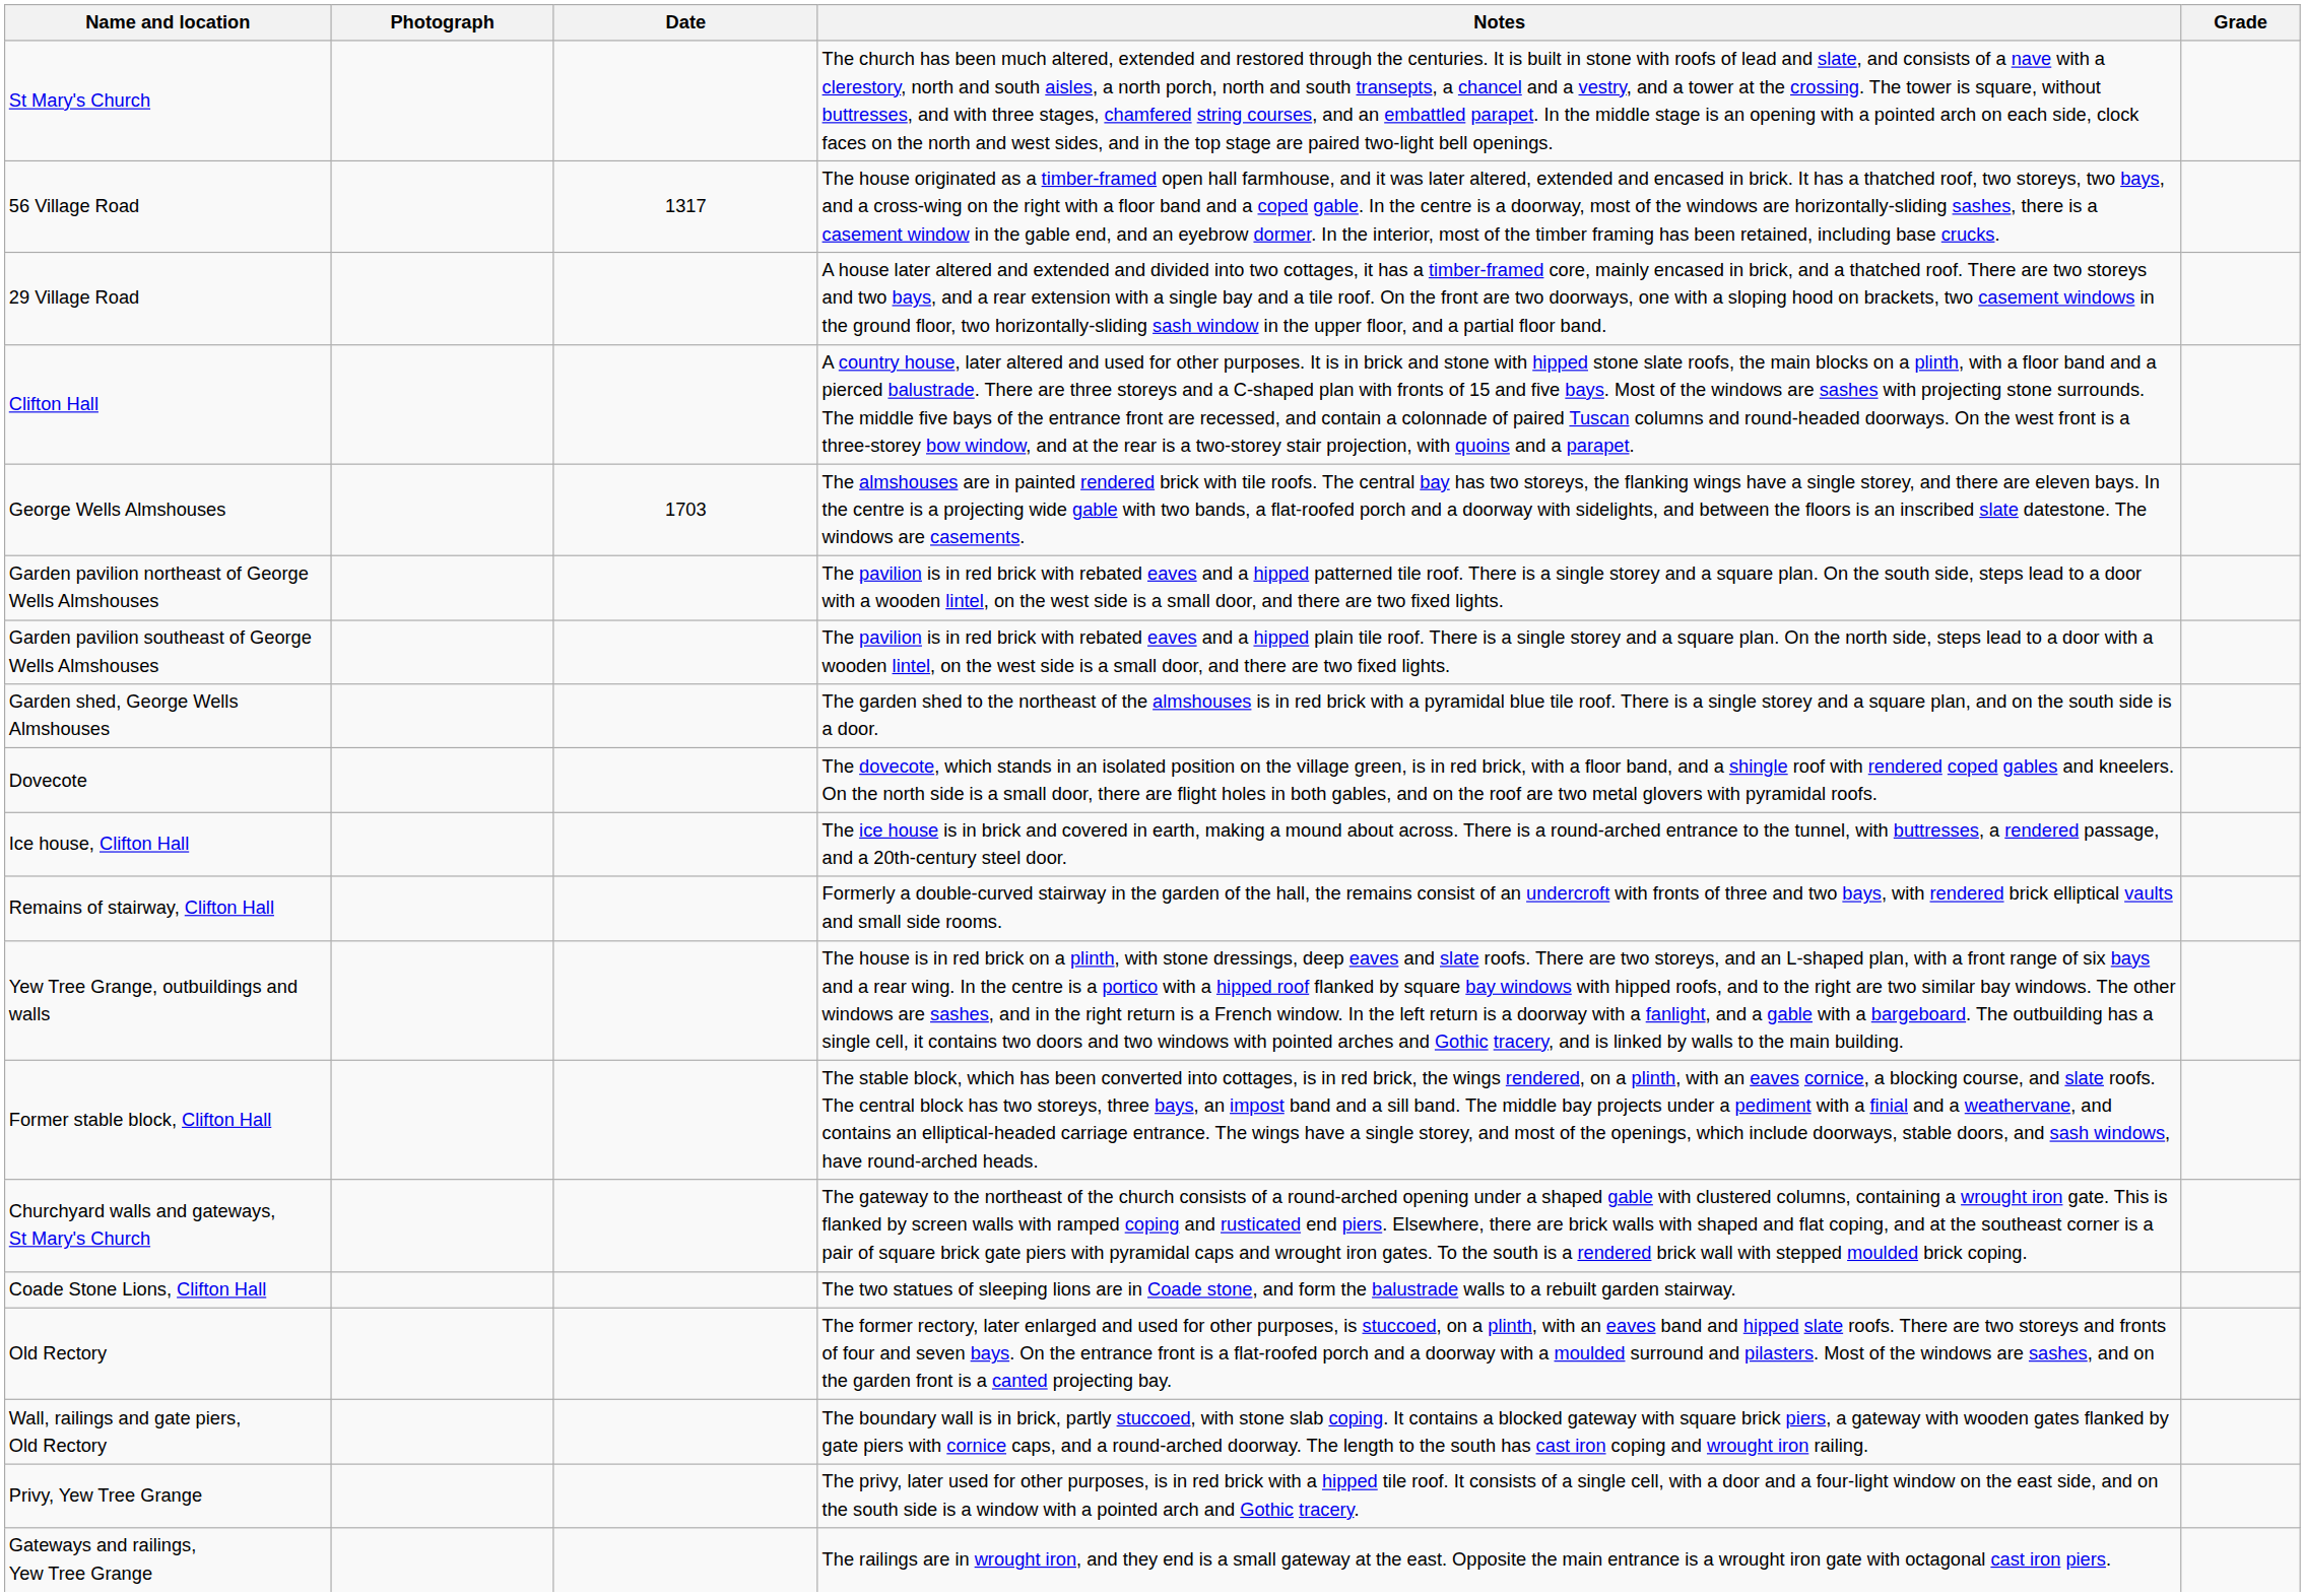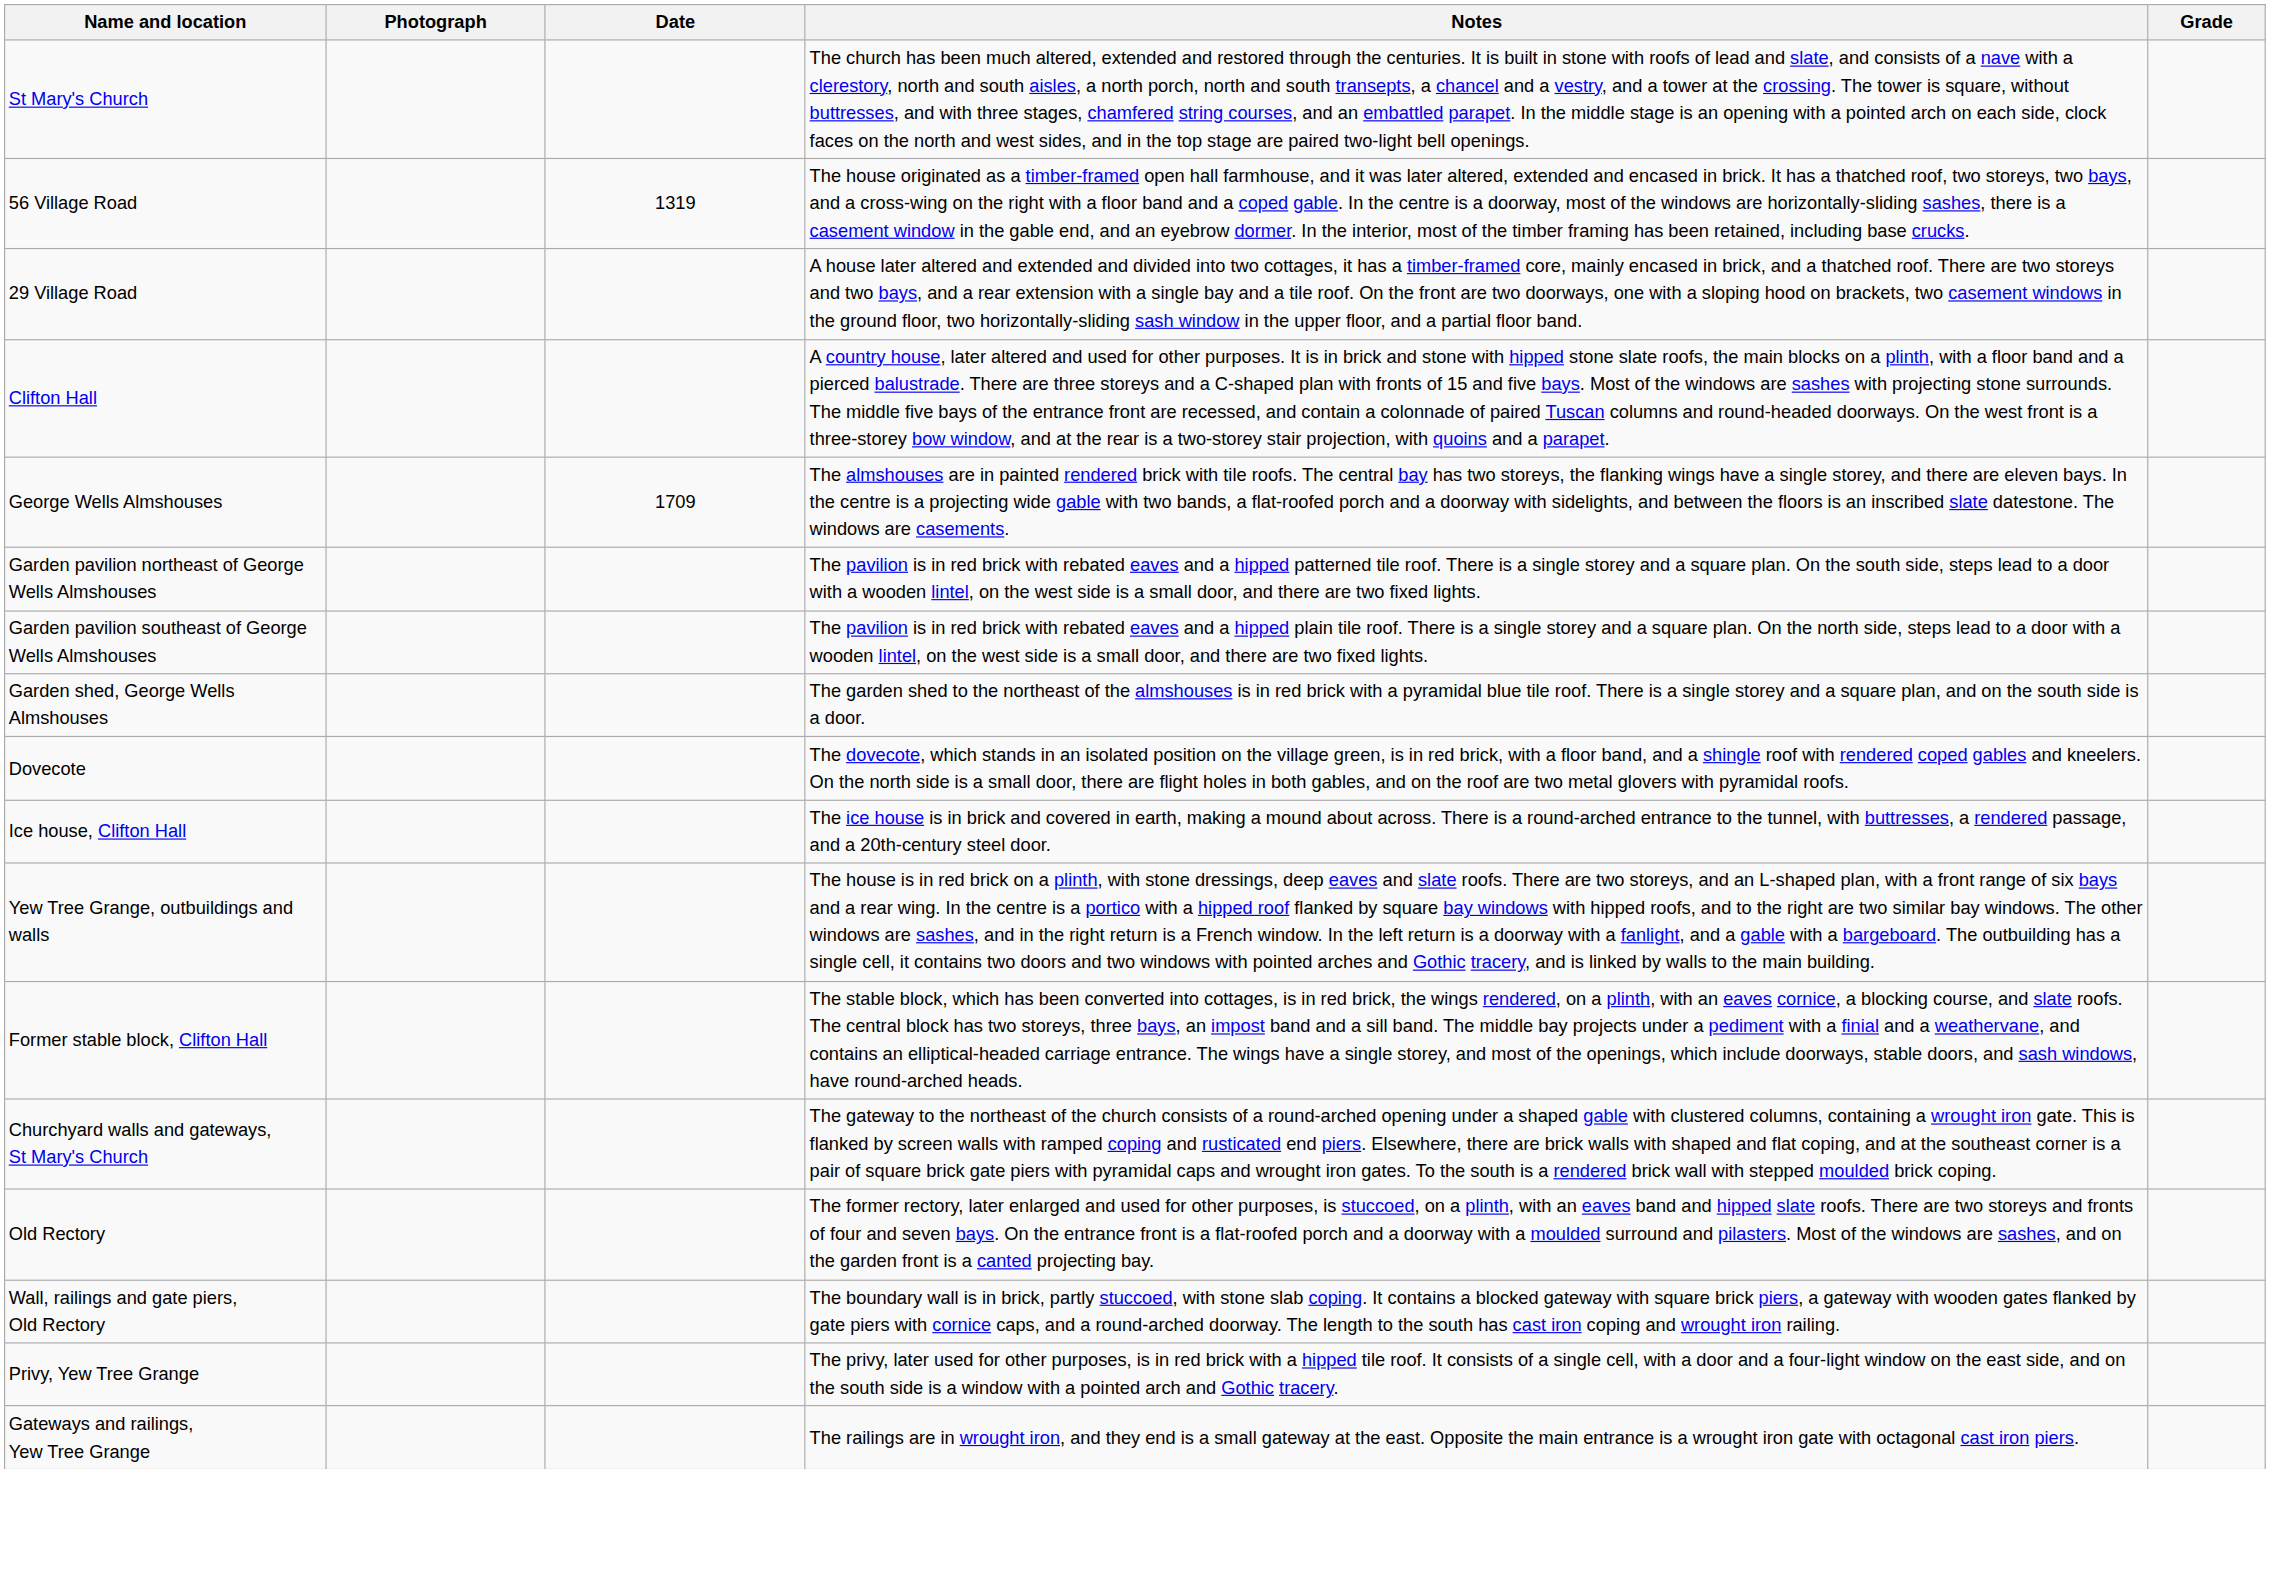 <table class="wikitable sortable plainrowheaders" style="width:100%; border:0px; text-align:left; line-height:150%">
 <tr>
 <th scope="col"  style="width:150px">Name and location</th>
 <th scope="col"  style="width:100px" class="unsortable">Photograph</th>
 <th scope="col"  style="width:120px">Date</th>
 <th scope="col"  style="width:650px" class="unsortable">Notes</th>
 <th scope="col"  style="width:50px">Grade</th>
 </tr>
 <tr>
 <td><a href='#'>St Mary's Church</a><br><small></small></td>
 <td></td>
 <td align="center"></td>
 <td>The church has been much altered, extended and restored through the centuries.  It is built in stone with roofs of lead and <a href='#'>slate</a>, and consists of a <a href='#'>nave</a> with a <a href='#'>clerestory</a>, north and south <a href='#'>aisles</a>, a north porch, north and south <a href='#'>transepts</a>, a <a href='#'>chancel</a> and a <a href='#'>vestry</a>, and a tower at the <a href='#'>crossing</a>.  The tower is square, without <a href='#'>buttresses</a>, and with three stages, <a href='#'>chamfered</a> <a href='#'>string courses</a>, and an <a href='#'>embattled</a> <a href='#'>parapet</a>.  In the middle stage is an opening with a pointed arch on each side, clock faces on the north and west sides, and in the top stage are paired two-light bell openings.</td>
 <td align="center" ></td>
 </tr>
 <tr>
 <td>56 Village Road<br><small></small></td>
 <td></td>
-<td align="center">1317</td>
+<td align="center">1319</td>
 <td>The house originated as a <a href='#'>timber-framed</a> open hall farmhouse, and it was later altered, extended and encased in brick.  It has a thatched roof, two storeys, two <a href='#'>bays</a>, and a cross-wing on the right with a floor band and a <a href='#'>coped</a> <a href='#'>gable</a>.  In the centre is a doorway, most of the windows are horizontally-sliding <a href='#'>sashes</a>, there is a <a href='#'>casement window</a> in the gable end, and an eyebrow <a href='#'>dormer</a>.  In the interior, most of the timber framing has been retained, including base <a href='#'>crucks</a>.</td>
 <td align="center" ></td>
 </tr>
 <tr>
 <td>29 Village Road<br><small></small></td>
 <td></td>
 <td align="center"></td>
 <td>A house later altered and extended and divided into two cottages, it has a <a href='#'>timber-framed</a> core, mainly encased in brick, and a thatched roof.  There are two storeys and two <a href='#'>bays</a>, and a rear extension with a single bay and a tile roof.  On the front are two doorways, one with a sloping hood on brackets, two <a href='#'>casement windows</a> in the ground floor, two horizontally-sliding <a href='#'>sash window</a> in the upper floor, and a partial floor band.</td>
 <td align="center" ></td>
 </tr>
 <tr>
 <td><a href='#'>Clifton Hall</a><br><small></small></td>
 <td></td>
 <td align="center"></td>
 <td>A <a href='#'>country house</a>, later altered and used for other purposes.  It is in brick and stone with <a href='#'>hipped</a> stone slate roofs, the main blocks on a <a href='#'>plinth</a>, with a floor band and a pierced <a href='#'>balustrade</a>.  There are three storeys and a C-shaped plan with fronts of 15 and five <a href='#'>bays</a>.  Most of the windows are <a href='#'>sashes</a> with projecting stone surrounds.  The middle five bays of the entrance front are recessed, and contain a colonnade of paired <a href='#'>Tuscan</a> columns and round-headed doorways.  On the west front is a three-storey <a href='#'>bow window</a>, and at the rear is a two-storey stair projection, with <a href='#'>quoins</a> and a <a href='#'>parapet</a>.</td>
 <td align="center" ></td>
 </tr>
 <tr>
 <td>George Wells Almshouses<br><small></small></td>
 <td></td>
-<td align="center">1703</td>
+<td align="center">1709</td>
 <td>The <a href='#'>almshouses</a> are in painted <a href='#'>rendered</a> brick with tile roofs.  The central <a href='#'>bay</a> has two storeys, the flanking wings have a single storey, and there are eleven bays.  In the centre is a projecting wide <a href='#'>gable</a> with two bands, a flat-roofed porch and a doorway with sidelights, and between the floors is an inscribed <a href='#'>slate</a> datestone.  The windows are <a href='#'>casements</a>.</td>
 <td align="center" ></td>
 </tr>
 <tr>
 <td>Garden pavilion northeast of George Wells Almshouses<br><small></small></td>
 <td></td>
 <td align="center"></td>
 <td>The <a href='#'>pavilion</a> is in red brick with rebated <a href='#'>eaves</a> and a <a href='#'>hipped</a> patterned tile roof.  There is a single storey and a square plan.  On the south side, steps lead to a door with a wooden <a href='#'>lintel</a>, on the west side is a small door, and there are two fixed lights.</td>
 <td align="center" ></td>
 </tr>
 <tr>
 <td>Garden pavilion southeast of George Wells Almshouses<br><small></small></td>
 <td></td>
 <td align="center"></td>
 <td>The <a href='#'>pavilion</a> is in red brick with rebated <a href='#'>eaves</a> and a <a href='#'>hipped</a> plain tile roof.  There is a single storey and a square plan.  On the north side, steps lead to a door with a wooden <a href='#'>lintel</a>, on the west side is a small door, and there are two fixed lights.</td>
 <td align="center" ></td>
 </tr>
 <tr>
 <td>Garden shed, George Wells Almshouses<br><small></small></td>
 <td></td>
 <td align="center"></td>
 <td>The garden shed to the northeast of the <a href='#'>almshouses</a> is in red brick with a pyramidal blue tile roof.  There is a single storey and a square plan, and on the south side is a door.</td>
 <td align="center" ></td>
 </tr>
 <tr>
 <td>Dovecote<br><small></small></td>
 <td></td>
 <td align="center"></td>
 <td>The <a href='#'>dovecote</a>, which stands in an isolated position on the village green, is in red brick, with a floor band, and a <a href='#'>shingle</a> roof with <a href='#'>rendered</a> <a href='#'>coped</a> <a href='#'>gables</a> and kneelers.  On the north side is a small door, there are flight holes in both gables, and on the roof are two metal glovers with pyramidal roofs.</td>
 <td align="center" ></td>
 </tr>
 <tr>
 <td>Ice house, <a href='#'>Clifton Hall</a><br><small></small></td>
 <td></td>
 <td align="center"></td>
 <td>The <a href='#'>ice house</a> is in brick and covered in earth, making a mound about  across.  There is a round-arched entrance to the tunnel, with <a href='#'>buttresses</a>, a <a href='#'>rendered</a> passage, and a 20th-century steel door.</td>
 <td align="center" ></td>
 </tr>
 <tr>
-<td>Remains of stairway, <a href='#'>Clifton Hall</a><br><small></small></td>
-<td></td>
-<td align="center"></td>
-<td>Formerly a double-curved stairway in the garden of the hall, the remains consist of an <a href='#'>undercroft</a> with fronts of three and two <a href='#'>bays</a>, with <a href='#'>rendered</a> brick elliptical <a href='#'>vaults</a> and small side rooms.</td>
-<td align="center" ></td>
-</tr>
-<tr>
 <td>Yew Tree Grange, outbuildings and walls<br><small></small></td>
 <td></td>
 <td align="center"></td>
 <td>The house is in red brick on a <a href='#'>plinth</a>, with stone dressings, deep <a href='#'>eaves</a> and <a href='#'>slate</a> roofs.  There are two storeys, and an L-shaped plan, with a front range of six <a href='#'>bays</a> and a rear wing.  In the centre is a <a href='#'>portico</a> with a <a href='#'>hipped roof</a> flanked by square <a href='#'>bay windows</a> with hipped roofs, and to the right are two similar bay windows.  The other windows are <a href='#'>sashes</a>, and in the right return is a French window.  In the left return is a doorway with a <a href='#'>fanlight</a>, and a <a href='#'>gable</a> with a <a href='#'>bargeboard</a>.  The outbuilding has a single cell, it contains two doors and two windows with pointed arches and <a href='#'>Gothic</a> <a href='#'>tracery</a>, and is linked by walls to the main building.</td>
 <td align="center" ></td>
 </tr>
 <tr>
 <td>Former stable block, <a href='#'>Clifton Hall</a><br><small></small></td>
 <td></td>
 <td align="center"></td>
 <td>The stable block, which has been converted into cottages, is in red brick, the wings <a href='#'>rendered</a>, on a <a href='#'>plinth</a>, with an <a href='#'>eaves</a> <a href='#'>cornice</a>, a blocking course, and <a href='#'>slate</a> roofs.  The central block has two storeys, three <a href='#'>bays</a>, an <a href='#'>impost</a> band and a sill band.  The middle bay projects under a <a href='#'>pediment</a> with a <a href='#'>finial</a> and a <a href='#'>weathervane</a>, and contains an elliptical-headed carriage entrance.  The wings have a single storey, and most of the openings, which include doorways, stable doors, and <a href='#'>sash windows</a>, have round-arched heads.</td>
 <td align="center" ></td>
 </tr>
 <tr>
 <td>Churchyard walls and gateways,<br><a href='#'>St Mary's Church</a><br><small></small></td>
 <td></td>
 <td align="center"></td>
 <td>The gateway to the northeast of the church consists of a round-arched opening under a shaped <a href='#'>gable</a> with clustered columns, containing a <a href='#'>wrought iron</a> gate.  This is flanked by screen walls with ramped <a href='#'>coping</a> and <a href='#'>rusticated</a> end <a href='#'>piers</a>.   Elsewhere, there are brick walls with shaped and flat coping, and at the southeast corner is a pair of square brick gate piers with pyramidal caps and wrought iron gates.  To the south is a <a href='#'>rendered</a> brick wall with stepped <a href='#'>moulded</a> brick coping.</td>
-<td align="center" ></td>
-</tr>
-<tr>
-<td>Coade Stone Lions, <a href='#'>Clifton Hall</a><br><small></small></td>
-<td></td>
-<td align="center"></td>
-<td>The two statues of sleeping lions are in <a href='#'>Coade stone</a>, and form the <a href='#'>balustrade</a> walls to a rebuilt garden stairway.</td>
 <td align="center" ></td>
 </tr>
 <tr>
 <td>Old Rectory<br><small></small></td>
 <td></td>
 <td align="center"></td>
 <td>The former rectory, later enlarged and used for other purposes, is <a href='#'>stuccoed</a>, on a <a href='#'>plinth</a>, with an <a href='#'>eaves</a> band and <a href='#'>hipped</a> <a href='#'>slate</a> roofs.  There are two storeys and fronts of four and seven <a href='#'>bays</a>.  On the entrance front is a flat-roofed porch and a doorway with a <a href='#'>moulded</a> surround and <a href='#'>pilasters</a>.  Most of the windows are <a href='#'>sashes</a>, and on the garden front is a <a href='#'>canted</a> projecting bay.</td>
 <td align="center" ></td>
 </tr>
 <tr>
 <td>Wall, railings and gate piers,<br>Old Rectory<br><small></small></td>
 <td></td>
 <td align="center"></td>
 <td>The boundary wall is in brick, partly <a href='#'>stuccoed</a>, with stone slab <a href='#'>coping</a>.  It contains a blocked gateway with square brick <a href='#'>piers</a>, a gateway with wooden gates flanked by gate piers with <a href='#'>cornice</a> caps, and a round-arched doorway.  The length to the south has <a href='#'>cast iron</a> coping and <a href='#'>wrought iron</a> railing.</td>
 <td align="center" ></td>
 </tr>
 <tr>
 <td>Privy, Yew Tree Grange<br><small></small></td>
 <td></td>
 <td align="center"></td>
 <td>The privy, later used for other purposes, is in red brick with a <a href='#'>hipped</a> tile roof.  It consists of a single cell, with a door and a four-light window on the east side, and on the south side is a window with a pointed arch and <a href='#'>Gothic</a> <a href='#'>tracery</a>.</td>
 <td align="center" ></td>
 </tr>
 <tr>
 <td>Gateways and railings,<br>Yew Tree Grange<br><small></small></td>
 <td></td>
 <td align="center"></td>
 <td>The railings are in <a href='#'>wrought iron</a>, and they end is a small gateway at the east.  Opposite the main entrance is a wrought iron gate with octagonal <a href='#'>cast iron</a> <a href='#'>piers</a>.</td>
 <td align="center" ></td>
 </tr>
 <tr>
 </tr>
 </table>
